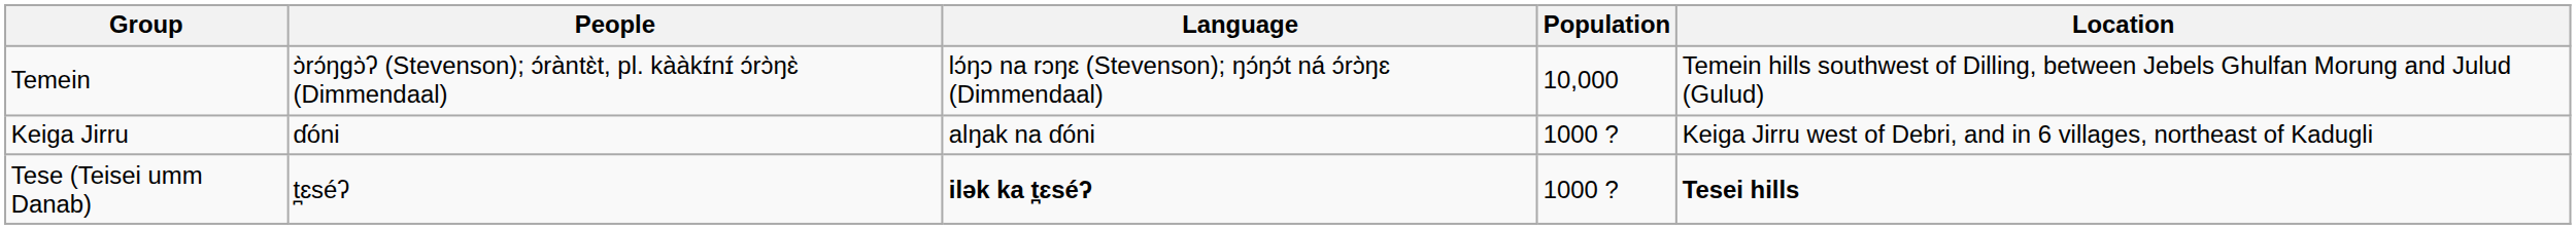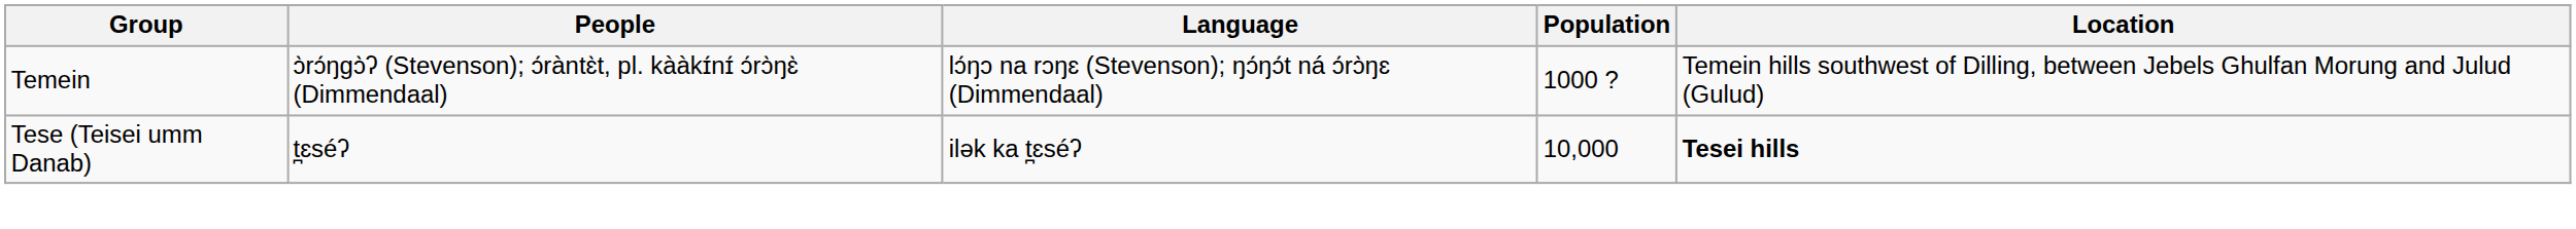 <table class="wikitable" | style="font-size: 75%;" |>
 <tr>
 <th>Group</th>
 <th>People</th>
 <th>Language</th>
 <th>Population</th>
 <th>Location</th>
 </tr>
 <tr>
 <td>Temein</td>
 <td>ɔ̀rɔ́ŋgɔ̀ʔ (Stevenson); ɔ́ràntɛ̀t, pl. kààkɪ́nɪ́ ɔ́rɔ̀ŋɛ̀ (Dimmendaal)</td>
 <td>lɔ́ŋɔ na rɔŋɛ (Stevenson); ŋɔ́ŋɔ́t ná ɔ́rɔ̀ŋɛ (Dimmendaal)</td>
-<td>10,000</td>
+<td>1000 ?</td>
 <td>Temein hills southwest of Dilling, between Jebels Ghulfan Morung and Julud (Gulud)</td>
-</tr>
-<tr>
-<td>Keiga Jirru</td>
-<td>ɗóni</td>
-<td>alŋak na ɗóni</td>
-<td>1000 ?</td>
-<td>Keiga Jirru west of Debri, and in 6 villages, northeast of Kadugli</td>
 </tr>
 <tr>
 <td>Tese (Teisei umm Danab)</td>
 <td>t̪ɛséʔ</td>
-<td><strong>ilək ka t̪ɛséʔ</strong></td>
-<td>1000 ?</td>
+<td>ilək ka t̪ɛséʔ</td>
+<td>10,000</td>
 <td><strong>Tesei hills</strong></td>
 </tr>
 </table>
